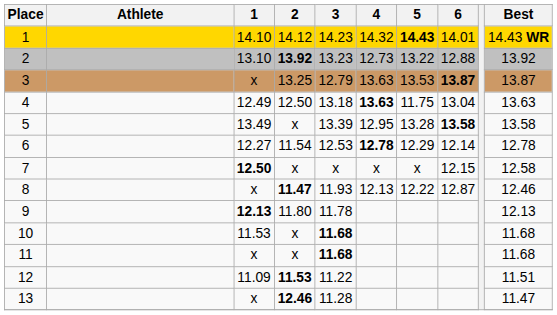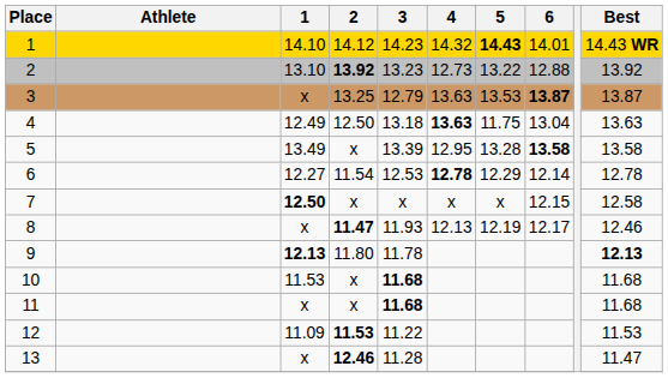 <table class="wikitable" style="text-align:center">
 <tr>
 <th>Place</th>
 <th width=210>Athlete</th>
 <th>1</th>
 <th>2</th>
 <th>3</th>
 <th>4</th>
 <th>5</th>
 <th>6</th>
 <th rowspan=20></th>
 <th>Best</th>
 </tr>
 <tr bgcolor=gold>
 <td>1</td>
 <td align=left></td>
 <td>14.10</td>
 <td>14.12</td>
 <td>14.23</td>
 <td>14.32</td>
 <td><strong>14.43</strong></td>
 <td>14.01</td>
 <td>14.43 <strong>WR</strong></td>
 </tr>
 <tr bgcolor=silver>
 <td>2</td>
 <td align=left></td>
 <td>13.10</td>
 <td><strong>13.92</strong></td>
 <td>13.23</td>
 <td>12.73</td>
 <td>13.22</td>
 <td>12.88</td>
 <td>13.92</td>
 </tr>
 <tr bgcolor=cc9966>
 <td>3</td>
 <td align=left></td>
 <td>x</td>
 <td>13.25</td>
 <td>12.79</td>
 <td>13.63</td>
 <td>13.53</td>
 <td><strong>13.87</strong></td>
 <td>13.87</td>
 </tr>
 <tr>
 <td>4</td>
 <td align=left></td>
 <td>12.49</td>
 <td>12.50</td>
 <td>13.18</td>
 <td><strong>13.63</strong></td>
 <td>11.75</td>
 <td>13.04</td>
 <td>13.63</td>
 </tr>
 <tr>
 <td>5</td>
 <td align=left></td>
 <td>13.49</td>
 <td>x</td>
 <td>13.39</td>
 <td>12.95</td>
 <td>13.28</td>
 <td><strong>13.58</strong></td>
 <td>13.58</td>
 </tr>
 <tr>
 <td>6</td>
 <td align=left></td>
 <td>12.27</td>
 <td>11.54</td>
 <td>12.53</td>
 <td><strong>12.78</strong></td>
 <td>12.29</td>
 <td>12.14</td>
 <td>12.78</td>
 </tr>
 <tr>
 <td>7</td>
 <td align=left></td>
 <td><strong>12.50</strong></td>
 <td>x</td>
 <td>x</td>
 <td>x</td>
 <td>x</td>
 <td>12.15</td>
 <td>12.58</td>
 </tr>
 <tr>
 <td>8</td>
 <td align=left></td>
 <td>x</td>
 <td><strong>11.47</strong></td>
 <td>11.93</td>
 <td>12.13</td>
-<td>12.22</td>
-<td>12.87</td>
+<td>12.19</td>
+<td>12.17</td>
 <td>12.46</td>
 </tr>
 <tr>
 <td>9</td>
 <td align=left></td>
 <td><strong>12.13</strong></td>
 <td>11.80</td>
 <td>11.78</td>
 <td></td>
 <td></td>
 <td></td>
-<td>12.13</td>
+<td><strong>12.13</strong></td>
 </tr>
 <tr>
 <td>10</td>
 <td align=left></td>
 <td>11.53</td>
 <td>x</td>
 <td><strong>11.68</strong></td>
 <td></td>
 <td></td>
 <td></td>
 <td>11.68</td>
 </tr>
 <tr>
 <td>11</td>
 <td align=left></td>
 <td>x</td>
 <td>x</td>
 <td><strong>11.68</strong></td>
 <td></td>
 <td></td>
 <td></td>
 <td>11.68</td>
 </tr>
 <tr>
 <td>12</td>
 <td align=left></td>
 <td>11.09</td>
 <td><strong>11.53</strong></td>
 <td>11.22</td>
 <td></td>
 <td></td>
 <td></td>
-<td>11.51</td>
+<td>11.53</td>
 </tr>
 <tr>
 <td>13</td>
 <td align=left></td>
 <td>x</td>
 <td><strong>12.46</strong></td>
 <td>11.28</td>
 <td></td>
 <td></td>
 <td></td>
 <td>11.47</td>
 </tr>
 <tr>
 </tr>
 </table>
